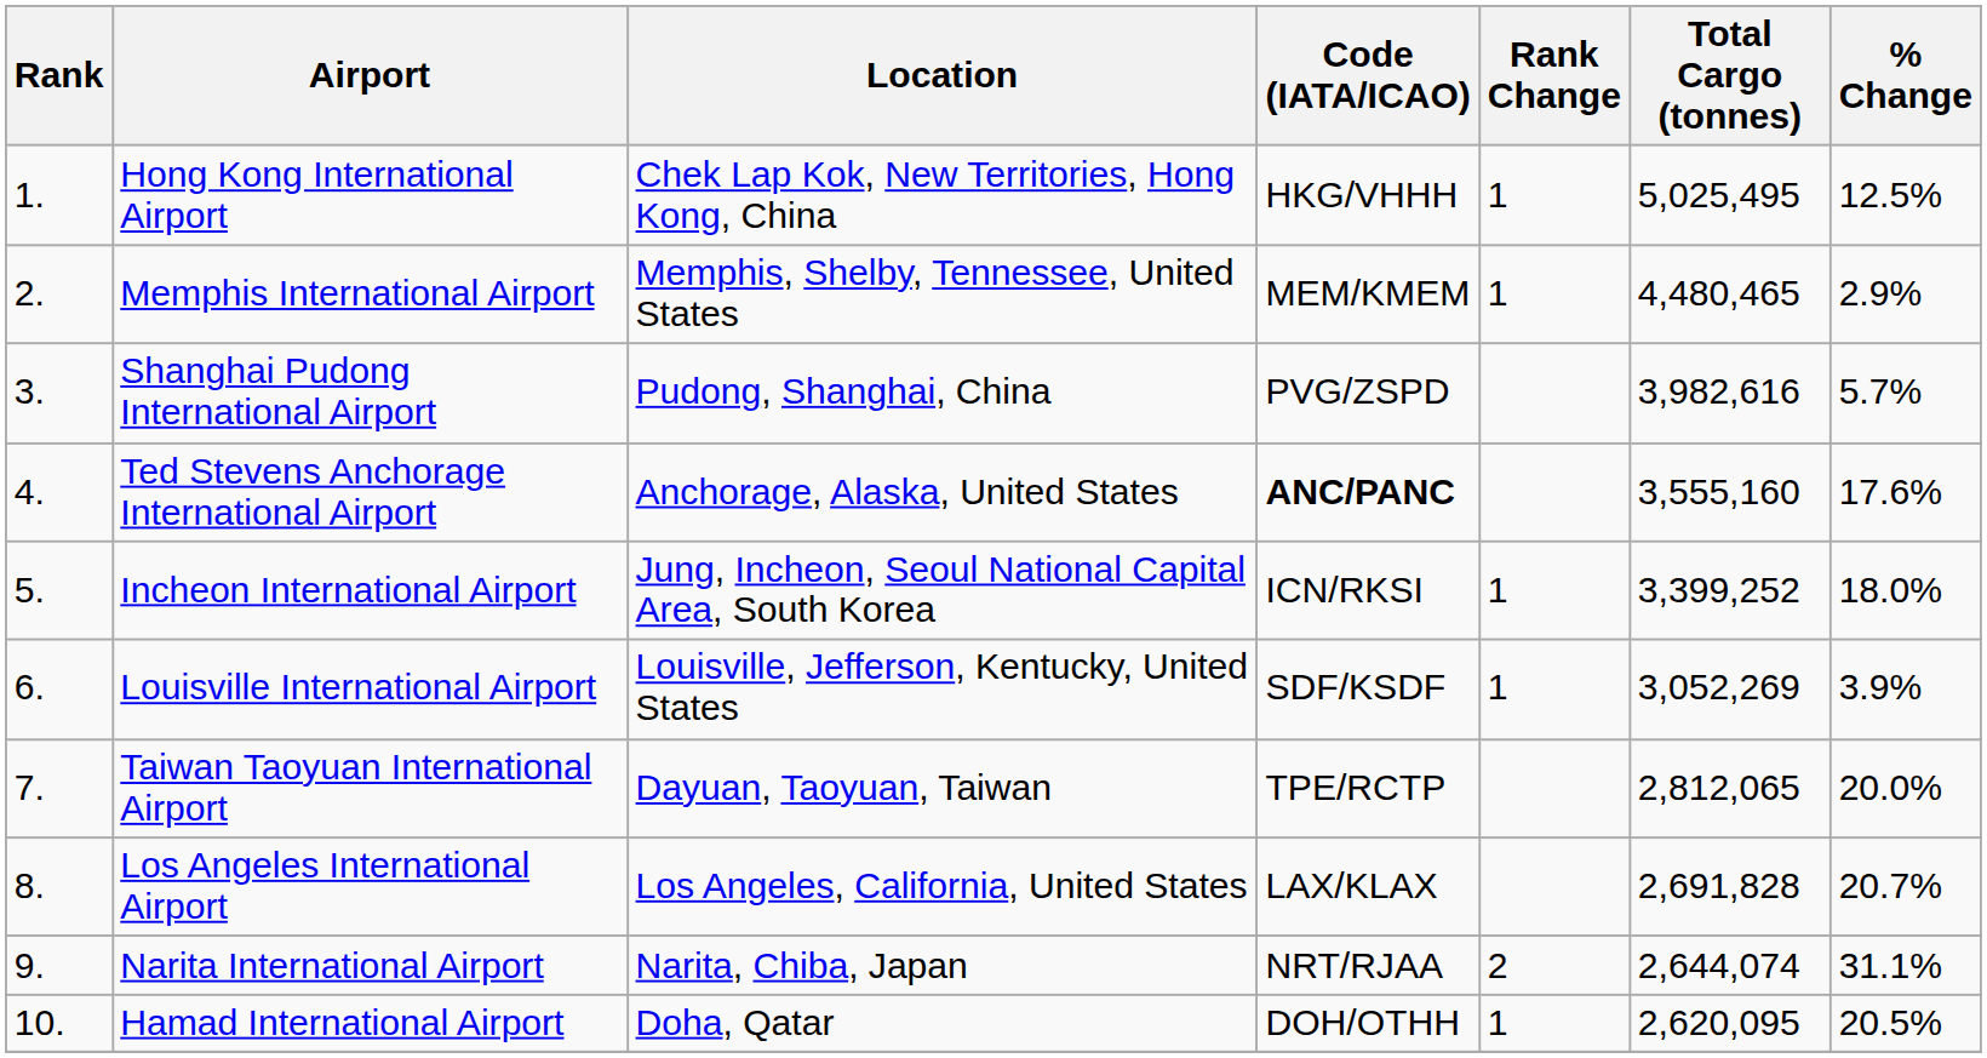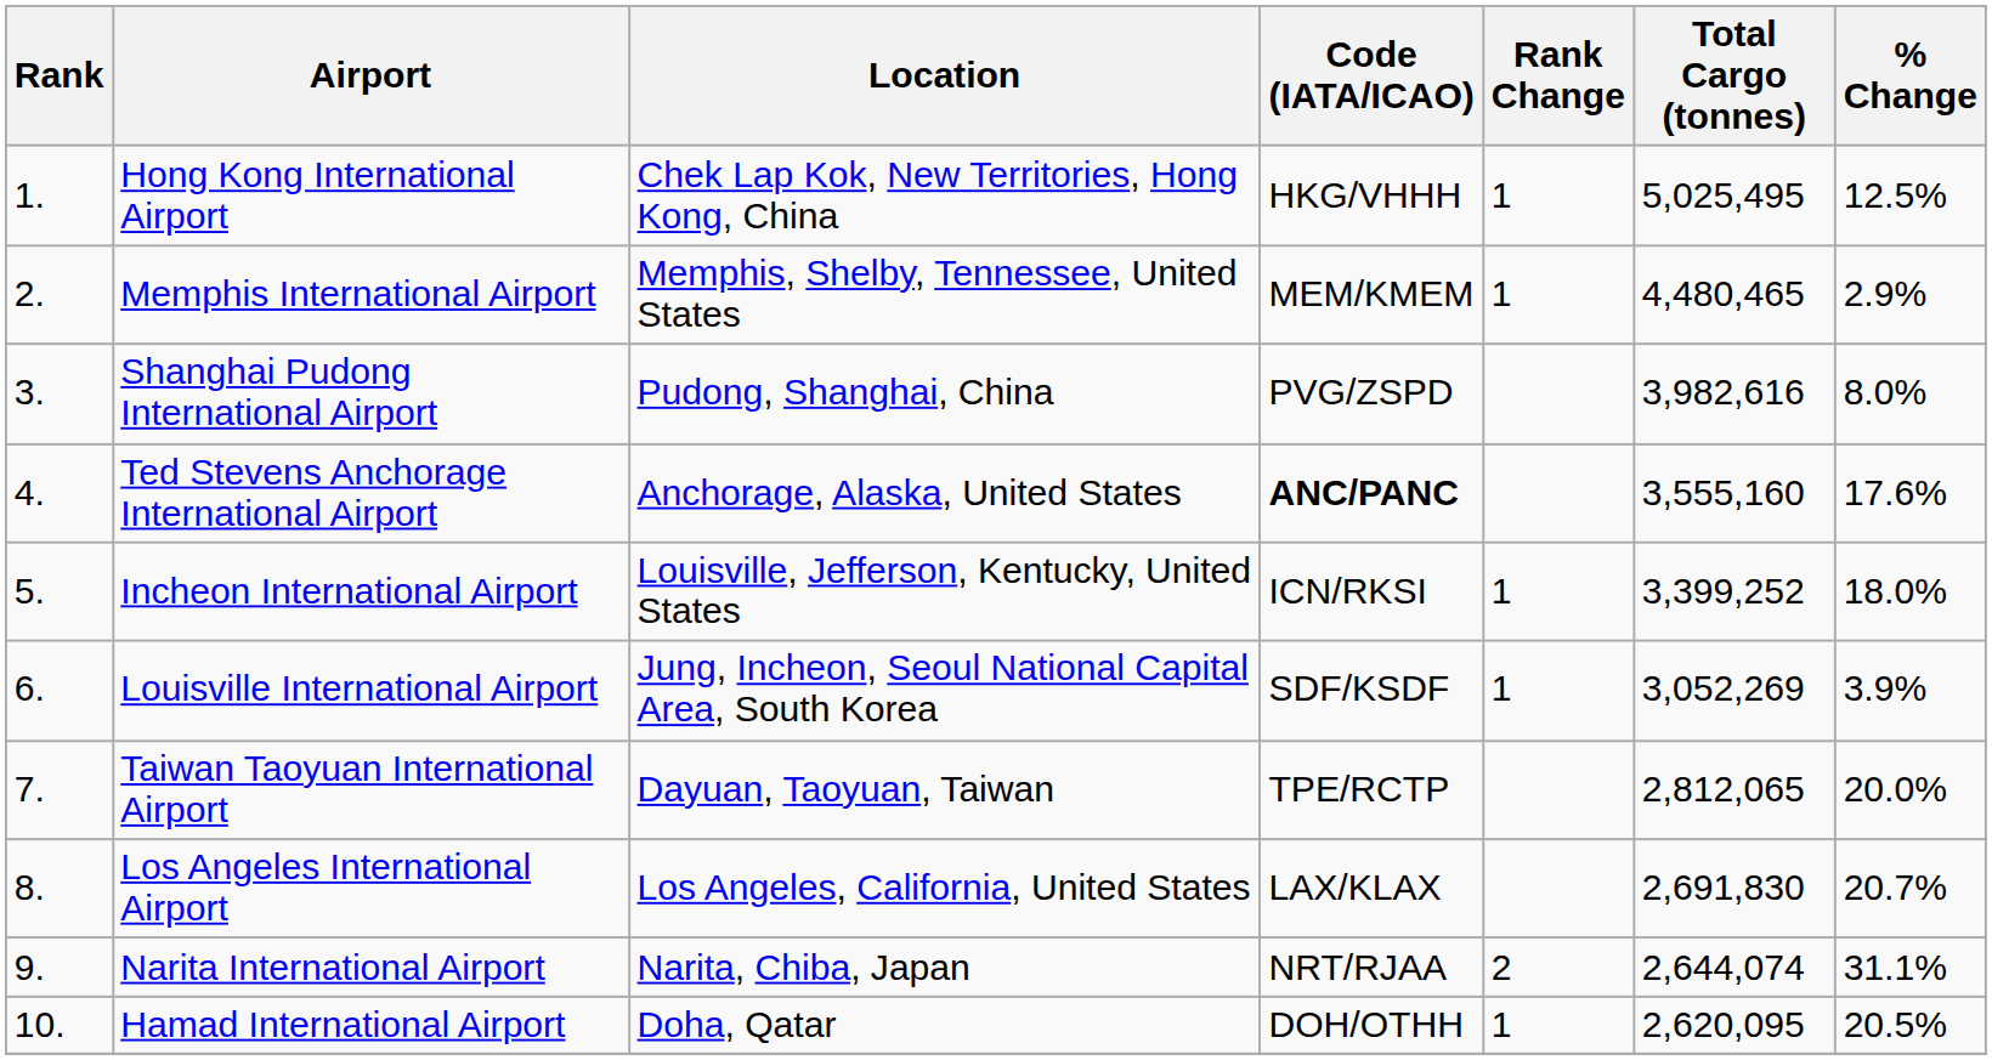 <table class="wikitable sortable">
 <tr style="background:lightgrey;">
 <th>Rank</th>
 <th>Airport</th>
 <th>Location</th>
 <th>Code<br>(IATA/ICAO)</th>
 <th>Rank<br>Change</th>
 <th>Total Cargo<br>(tonnes)</th>
 <th>%<br>Change</th>
 </tr>
 <tr>
 <td>1.</td>
 <td> <a href='#'>Hong Kong International Airport</a></td>
 <td><a href='#'>Chek Lap Kok</a>, <a href='#'>New Territories</a>, <a href='#'>Hong Kong</a>, China</td>
 <td>HKG/VHHH</td>
 <td>1</td>
 <td>5,025,495</td>
 <td>12.5%</td>
 </tr>
 <tr>
 <td>2.</td>
 <td> <a href='#'>Memphis International Airport</a></td>
 <td><a href='#'>Memphis</a>, <a href='#'>Shelby</a>, <a href='#'>Tennessee</a>, United States</td>
 <td>MEM/KMEM</td>
 <td>1</td>
 <td>4,480,465</td>
 <td>2.9%</td>
 </tr>
 <tr>
 <td>3.</td>
 <td> <a href='#'>Shanghai Pudong International Airport</a></td>
 <td><a href='#'>Pudong</a>, <a href='#'>Shanghai</a>, China</td>
 <td>PVG/ZSPD</td>
 <td></td>
 <td>3,982,616</td>
-<td>5.7%</td>
+<td>8.0%</td>
 </tr>
 <tr>
 <td>4.</td>
 <td> <a href='#'>Ted Stevens Anchorage International Airport</a></td>
 <td><a href='#'>Anchorage</a>, <a href='#'>Alaska</a>, United States</td>
 <td><strong>ANC/PANC</strong></td>
 <td></td>
 <td>3,555,160</td>
 <td>17.6%</td>
 </tr>
 <tr>
 <td>5.</td>
 <td> <a href='#'>Incheon International Airport</a></td>
-<td><a href='#'>Jung</a>, <a href='#'>Incheon</a>, <a href='#'>Seoul National Capital Area</a>, South Korea</td>
+<td><a href='#'>Louisville</a>, <a href='#'>Jefferson</a>, Kentucky, United States</td>
 <td>ICN/RKSI</td>
 <td>1</td>
 <td>3,399,252</td>
 <td>18.0%</td>
 </tr>
 <tr>
 <td>6.</td>
 <td> <a href='#'>Louisville International Airport</a></td>
-<td><a href='#'>Louisville</a>, <a href='#'>Jefferson</a>, Kentucky, United States</td>
+<td><a href='#'>Jung</a>, <a href='#'>Incheon</a>, <a href='#'>Seoul National Capital Area</a>, South Korea</td>
 <td>SDF/KSDF</td>
 <td>1</td>
 <td>3,052,269</td>
 <td>3.9%</td>
 </tr>
 <tr>
 <td>7.</td>
 <td> <a href='#'>Taiwan Taoyuan International Airport</a></td>
 <td><a href='#'>Dayuan</a>, <a href='#'>Taoyuan</a>, Taiwan</td>
 <td>TPE/RCTP</td>
 <td></td>
 <td>2,812,065</td>
 <td>20.0%</td>
 </tr>
 <tr>
 <td>8.</td>
 <td> <a href='#'>Los Angeles International Airport</a></td>
 <td><a href='#'>Los Angeles</a>, <a href='#'>California</a>, United States</td>
 <td>LAX/KLAX</td>
 <td></td>
-<td>2,691,828</td>
+<td>2,691,830</td>
 <td>20.7%</td>
 </tr>
 <tr>
 <td>9.</td>
 <td> <a href='#'>Narita International Airport</a></td>
 <td><a href='#'>Narita</a>, <a href='#'>Chiba</a>, Japan</td>
 <td>NRT/RJAA</td>
 <td>2</td>
 <td>2,644,074</td>
 <td>31.1%</td>
 </tr>
 <tr>
 <td>10.</td>
 <td> <a href='#'>Hamad International Airport</a></td>
 <td><a href='#'>Doha</a>, Qatar</td>
 <td>DOH/OTHH</td>
 <td>1</td>
 <td>2,620,095</td>
 <td>20.5%</td>
 </tr>
 <tr>
 </tr>
 </table>
